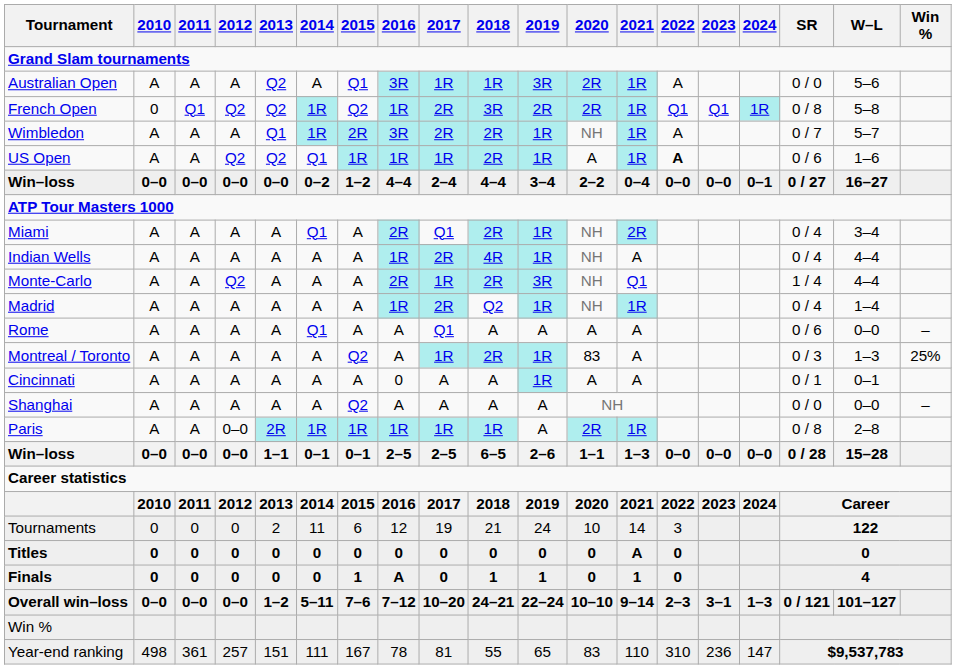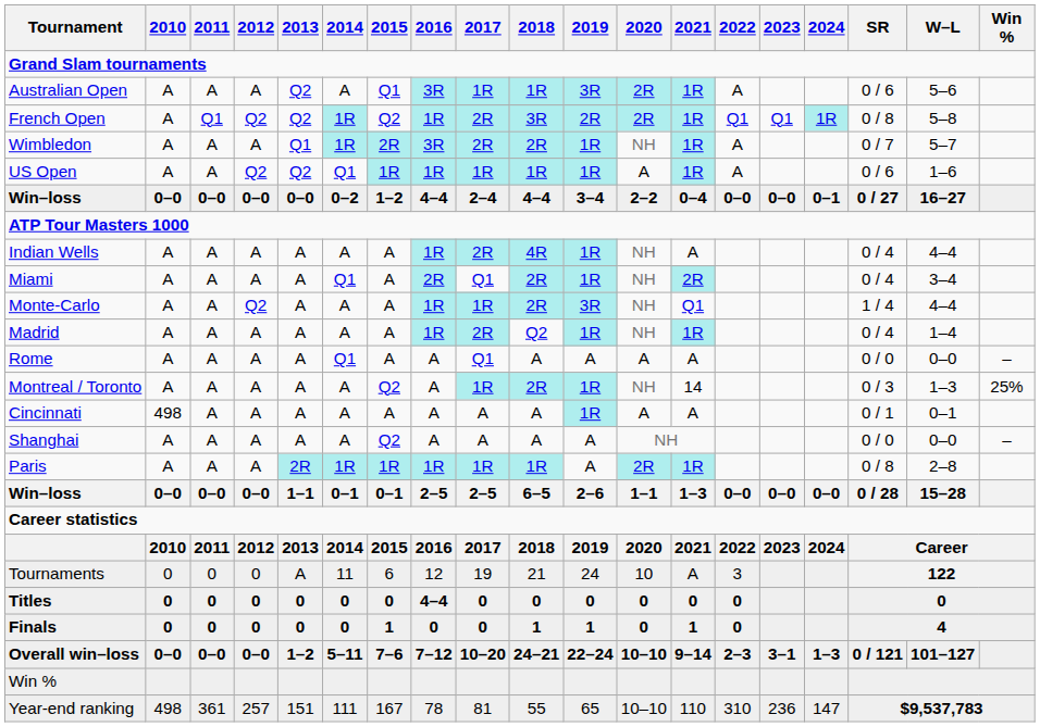 <table class=wikitable style=text-align:center;font-size:97%>
 <tr>
 <th>Tournament</th>
 <th><a href='#'>2010</a></th>
 <th><a href='#'>2011</a></th>
 <th><a href='#'>2012</a></th>
 <th><a href='#'>2013</a></th>
 <th><a href='#'>2014</a></th>
 <th><a href='#'>2015</a></th>
 <th><a href='#'>2016</a></th>
 <th><a href='#'>2017</a></th>
 <th><a href='#'>2018</a></th>
 <th><a href='#'>2019</a></th>
 <th><a href='#'>2020</a></th>
 <th><a href='#'>2021</a></th>
 <th><a href='#'>2022</a></th>
 <th><a href='#'>2023</a></th>
 <th><a href='#'>2024</a></th>
 <th>SR</th>
 <th>W–L</th>
 <th width=45>Win %</th>
 </tr>
 <tr>
 <td colspan="19" align="left"><strong><a href='#'>Grand Slam tournaments</a></strong></td>
 </tr>
 <tr>
 <td align=left><a href='#'>Australian Open</a></td>
 <td>A</td>
 <td>A</td>
 <td>A</td>
 <td><a href='#'>Q2</a></td>
 <td>A</td>
 <td><a href='#'>Q1</a></td>
 <td bgcolor=afeeee><a href='#'>3R</a></td>
 <td bgcolor=afeeee><a href='#'>1R</a></td>
 <td bgcolor=afeeee><a href='#'>1R</a></td>
 <td bgcolor=afeeee><a href='#'>3R</a></td>
 <td bgcolor=afeeee><a href='#'>2R</a></td>
 <td bgcolor=afeeee><a href='#'>1R</a></td>
 <td>A</td>
 <td></td>
 <td></td>
-<td>0 / 0</td>
+<td>0 / 6</td>
 <td>5–6</td>
 <td></td>
 </tr>
 <tr>
 <td align=left><a href='#'>French Open</a></td>
-<td>0</td>
+<td>A</td>
 <td><a href='#'>Q1</a></td>
 <td><a href='#'>Q2</a></td>
 <td><a href='#'>Q2</a></td>
 <td bgcolor=afeeee><a href='#'>1R</a></td>
 <td><a href='#'>Q2</a></td>
 <td bgcolor=afeeee><a href='#'>1R</a></td>
 <td bgcolor=afeeee><a href='#'>2R</a></td>
 <td bgcolor=afeeee><a href='#'>3R</a></td>
 <td bgcolor=afeeee><a href='#'>2R</a></td>
 <td bgcolor=afeeee><a href='#'>2R</a></td>
 <td bgcolor=afeeee><a href='#'>1R</a></td>
 <td><a href='#'>Q1</a></td>
 <td><a href='#'>Q1</a></td>
 <td bgcolor=afeeee><a href='#'>1R</a></td>
 <td>0 / 8</td>
 <td>5–8</td>
 <td></td>
 </tr>
 <tr>
 <td align=left><a href='#'>Wimbledon</a></td>
 <td>A</td>
 <td>A</td>
 <td>A</td>
 <td><a href='#'>Q1</a></td>
 <td bgcolor=afeeee><a href='#'>1R</a></td>
 <td bgcolor=afeeee><a href='#'>2R</a></td>
 <td bgcolor=afeeee><a href='#'>3R</a></td>
 <td bgcolor=afeeee><a href='#'>2R</a></td>
 <td bgcolor=afeeee><a href='#'>2R</a></td>
 <td bgcolor=afeeee><a href='#'>1R</a></td>
 <td style=color:#767676>NH</td>
 <td bgcolor=afeeee><a href='#'>1R</a></td>
 <td>A</td>
 <td></td>
 <td></td>
 <td>0 / 7</td>
 <td>5–7</td>
 <td></td>
 </tr>
 <tr>
 <td align=left><a href='#'>US Open</a></td>
 <td>A</td>
 <td>A</td>
 <td><a href='#'>Q2</a></td>
 <td><a href='#'>Q2</a></td>
 <td><a href='#'>Q1</a></td>
 <td bgcolor=afeeee><a href='#'>1R</a></td>
 <td bgcolor=afeeee><a href='#'>1R</a></td>
 <td bgcolor=afeeee><a href='#'>1R</a></td>
-<td bgcolor=afeeee><a href='#'>2R</a></td>
+<td bgcolor=afeeee><a href='#'>1R</a></td>
 <td bgcolor=afeeee><a href='#'>1R</a></td>
 <td>A</td>
 <td bgcolor=afeeee><a href='#'>1R</a></td>
-<td><strong>A</strong></td>
+<td>A</td>
 <td></td>
 <td></td>
 <td>0 / 6</td>
 <td>1–6</td>
 <td></td>
 </tr>
 <tr style=font-weight:bold;background:#efefef>
 <td style=text-align:left>Win–loss</td>
 <td>0–0</td>
 <td>0–0</td>
 <td>0–0</td>
 <td>0–0</td>
 <td>0–2</td>
 <td>1–2</td>
 <td>4–4</td>
 <td>2–4</td>
 <td>4–4</td>
 <td>3–4</td>
 <td>2–2</td>
 <td>0–4</td>
 <td>0–0</td>
 <td>0–0</td>
 <td>0–1</td>
 <td>0 / 27</td>
 <td>16–27</td>
 <td></td>
 </tr>
 <tr>
 <td colspan="19" style="text-align:left"><strong><a href='#'>ATP Tour Masters 1000</a></strong></td>
 </tr>
 <tr>
+<td align=left><a href='#'>Indian Wells</a></td>
+<td>A</td>
+<td>A</td>
+<td>A</td>
+<td>A</td>
+<td>A</td>
+<td>A</td>
+<td bgcolor=afeeee><a href='#'>1R</a></td>
+<td bgcolor=afeeee><a href='#'>2R</a></td>
+<td bgcolor=afeeee><a href='#'>4R</a></td>
+<td bgcolor=afeeee><a href='#'>1R</a></td>
+<td style=color:#767676>NH</td>
+<td>A</td>
+<td></td>
+<td></td>
+<td></td>
+<td>0 / 4</td>
+<td>4–4</td>
+<td></td>
+</tr>
+<tr>
 <td align=left><a href='#'>Miami</a></td>
 <td>A</td>
 <td>A</td>
 <td>A</td>
 <td>A</td>
 <td><a href='#'>Q1</a></td>
 <td>A</td>
 <td bgcolor=afeeee><a href='#'>2R</a></td>
 <td><a href='#'>Q1</a></td>
 <td bgcolor=afeeee><a href='#'>2R</a></td>
 <td bgcolor=afeeee><a href='#'>1R</a></td>
 <td style=color:#767676>NH</td>
 <td bgcolor=afeeee><a href='#'>2R</a></td>
 <td></td>
 <td></td>
 <td></td>
 <td>0 / 4</td>
 <td>3–4</td>
 <td></td>
 </tr>
 <tr>
-<td align=left><a href='#'>Indian Wells</a></td>
-<td>A</td>
-<td>A</td>
-<td>A</td>
-<td>A</td>
-<td>A</td>
-<td>A</td>
-<td bgcolor=afeeee><a href='#'>1R</a></td>
-<td bgcolor=afeeee><a href='#'>2R</a></td>
-<td bgcolor=afeeee><a href='#'>4R</a></td>
-<td bgcolor=afeeee><a href='#'>1R</a></td>
-<td style=color:#767676>NH</td>
-<td>A</td>
-<td></td>
-<td></td>
-<td></td>
-<td>0 / 4</td>
-<td>4–4</td>
-<td></td>
-</tr>
-<tr>
 <td align=left><a href='#'>Monte-Carlo</a></td>
 <td>A</td>
 <td>A</td>
 <td><a href='#'>Q2</a></td>
 <td>A</td>
 <td>A</td>
 <td>A</td>
-<td bgcolor=afeeee><a href='#'>2R</a></td>
+<td bgcolor=afeeee><a href='#'>1R</a></td>
 <td bgcolor=afeeee><a href='#'>1R</a></td>
 <td bgcolor=afeeee><a href='#'>2R</a></td>
 <td bgcolor=afeeee><a href='#'>3R</a></td>
 <td style=color:#767676>NH</td>
 <td><a href='#'>Q1</a></td>
 <td></td>
 <td></td>
 <td></td>
 <td>1 / 4</td>
 <td>4–4</td>
 <td></td>
 </tr>
 <tr>
 <td align=left><a href='#'>Madrid</a></td>
 <td>A</td>
 <td>A</td>
 <td>A</td>
 <td>A</td>
 <td>A</td>
 <td>A</td>
 <td bgcolor=afeeee><a href='#'>1R</a></td>
 <td bgcolor=afeeee><a href='#'>2R</a></td>
 <td><a href='#'>Q2</a></td>
 <td bgcolor=afeeee><a href='#'>1R</a></td>
 <td style=color:#767676>NH</td>
 <td bgcolor=afeeee><a href='#'>1R</a></td>
 <td></td>
 <td></td>
 <td></td>
 <td>0 / 4</td>
 <td>1–4</td>
 <td></td>
 </tr>
 <tr>
 <td align=left><a href='#'>Rome</a></td>
 <td>A</td>
 <td>A</td>
 <td>A</td>
 <td>A</td>
 <td><a href='#'>Q1</a></td>
 <td>A</td>
 <td>A</td>
 <td><a href='#'>Q1</a></td>
 <td>A</td>
 <td>A</td>
 <td>A</td>
 <td>A</td>
 <td></td>
 <td></td>
 <td></td>
-<td>0 / 6</td>
+<td>0 / 0</td>
 <td>0–0</td>
 <td>–</td>
 </tr>
 <tr>
 <td align=left><a href='#'>Montreal / Toronto</a></td>
 <td>A</td>
 <td>A</td>
 <td>A</td>
 <td>A</td>
 <td>A</td>
 <td><a href='#'>Q2</a></td>
 <td>A</td>
 <td bgcolor=afeeee><a href='#'>1R</a></td>
 <td bgcolor=afeeee><a href='#'>2R</a></td>
 <td bgcolor=afeeee><a href='#'>1R</a></td>
-<td>83</td>
-<td>A</td>
+<td style=color:#767676>NH</td>
+<td>14</td>
 <td></td>
 <td></td>
 <td></td>
 <td>0 / 3</td>
 <td>1–3</td>
 <td>25%</td>
 </tr>
 <tr>
 <td align=left><a href='#'>Cincinnati</a></td>
+<td>498</td>
 <td>A</td>
 <td>A</td>
 <td>A</td>
 <td>A</td>
 <td>A</td>
 <td>A</td>
-<td>0</td>
 <td>A</td>
 <td>A</td>
 <td bgcolor=afeeee><a href='#'>1R</a></td>
 <td>A</td>
 <td>A</td>
 <td></td>
 <td></td>
 <td></td>
 <td>0 / 1</td>
 <td>0–1</td>
 <td></td>
 </tr>
 <tr>
 <td align=left><a href='#'>Shanghai</a></td>
 <td>A</td>
 <td>A</td>
 <td>A</td>
 <td>A</td>
 <td>A</td>
 <td><a href='#'>Q2</a></td>
 <td>A</td>
 <td>A</td>
 <td>A</td>
 <td>A</td>
 <td colspan=2 style=color:#767676>NH</td>
 <td></td>
 <td></td>
 <td></td>
 <td>0 / 0</td>
 <td>0–0</td>
 <td>–</td>
 </tr>
 <tr>
 <td align=left><a href='#'>Paris</a></td>
 <td>A</td>
 <td>A</td>
-<td>0–0</td>
+<td>A</td>
 <td bgcolor=afeeee><a href='#'>2R</a></td>
 <td bgcolor=afeeee><a href='#'>1R</a></td>
 <td bgcolor=afeeee><a href='#'>1R</a></td>
 <td bgcolor=afeeee><a href='#'>1R</a></td>
 <td bgcolor=afeeee><a href='#'>1R</a></td>
 <td bgcolor=afeeee><a href='#'>1R</a></td>
 <td>A</td>
 <td bgcolor=afeeee><a href='#'>2R</a></td>
 <td bgcolor=afeeee><a href='#'>1R</a></td>
 <td></td>
 <td></td>
 <td></td>
 <td>0 / 8</td>
 <td>2–8</td>
 <td></td>
 </tr>
 <tr>
 <th style=text-align:left>Win–loss</th>
 <th>0–0</th>
 <th>0–0</th>
 <th>0–0</th>
 <th>1–1</th>
 <th>0–1</th>
 <th>0–1</th>
 <th>2–5</th>
 <th>2–5</th>
 <th>6–5</th>
 <th>2–6</th>
 <th>1–1</th>
 <th>1–3</th>
 <th>0–0</th>
 <th>0–0</th>
 <th>0–0</th>
 <th>0 / 28</th>
 <th>15–28</th>
 <th></th>
 </tr>
 <tr>
 <td colspan="19" style="text-align:left"><strong>Career statistics</strong></td>
 </tr>
 <tr>
 <th></th>
 <th>2010</th>
 <th>2011</th>
 <th>2012</th>
 <th>2013</th>
 <th>2014</th>
 <th>2015</th>
 <th>2016</th>
 <th>2017</th>
 <th>2018</th>
 <th>2019</th>
 <th>2020</th>
 <th>2021</th>
 <th>2022</th>
 <th>2023</th>
 <th>2024</th>
 <th colspan="3">Career</th>
 </tr>
 <tr bgcolor=efefef>
 <td align=left>Tournaments</td>
 <td>0</td>
 <td>0</td>
 <td>0</td>
-<td>2</td>
+<td>A</td>
 <td>11</td>
 <td>6</td>
 <td>12</td>
 <td>19</td>
 <td>21</td>
 <td>24</td>
 <td>10</td>
-<td>14</td>
+<td>A</td>
 <td>3</td>
 <td></td>
 <td></td>
 <th colspan="3">122</th>
 </tr>
 <tr style=font-weight:bold;background:#efefef>
 <td style=text-align:left>Titles</td>
 <td>0</td>
 <td>0</td>
 <td>0</td>
 <td>0</td>
 <td>0</td>
 <td>0</td>
+<td>4–4</td>
 <td>0</td>
 <td>0</td>
 <td>0</td>
 <td>0</td>
 <td>0</td>
-<td>A</td>
 <td>0</td>
 <td></td>
 <td></td>
 <td colspan="3">0</td>
 </tr>
 <tr style=font-weight:bold;background:#efefef>
 <td style=text-align:left>Finals</td>
 <td>0</td>
 <td>0</td>
 <td>0</td>
 <td>0</td>
 <td>0</td>
 <td>1</td>
-<td>A</td>
+<td>0</td>
 <td>0</td>
 <td>1</td>
 <td>1</td>
 <td>0</td>
 <td>1</td>
 <td>0</td>
 <td></td>
 <td></td>
 <td colspan="3">4</td>
 </tr>
 <tr style=font-weight:bold;background:#efefef>
 <td style=text-align:left>Overall win–loss</td>
 <td>0–0</td>
 <td>0–0</td>
 <td>0–0</td>
 <td>1–2</td>
 <td>5–11</td>
 <td>7–6</td>
 <td>7–12</td>
 <td>10–20</td>
 <td>24–21</td>
 <td>22–24</td>
 <td>10–10</td>
 <td>9–14</td>
 <td>2–3</td>
 <td>3–1</td>
 <td>1–3</td>
 <td>0 / 121</td>
 <td>101–127</td>
 <td></td>
 </tr>
 <tr bgcolor=efefef>
 <td style=text-align:left>Win %</td>
 <td></td>
 <td></td>
 <td></td>
 <td></td>
 <td></td>
 <td></td>
 <td></td>
 <td></td>
 <td></td>
 <td></td>
 <td></td>
 <td></td>
 <td></td>
 <td></td>
 <td></td>
 <td colspan="3"><strong></strong></td>
 </tr>
 <tr bgcolor=efefef>
 <td align=left>Year-end ranking</td>
 <td>498</td>
 <td>361</td>
 <td>257</td>
 <td>151</td>
 <td>111</td>
 <td>167</td>
 <td>78</td>
 <td>81</td>
 <td>55</td>
 <td>65</td>
-<td>83</td>
+<td>10–10</td>
 <td>110</td>
 <td>310</td>
 <td>236</td>
 <td>147</td>
 <td colspan="3"><strong>$9,537,783</strong></td>
 </tr>
 </table>
